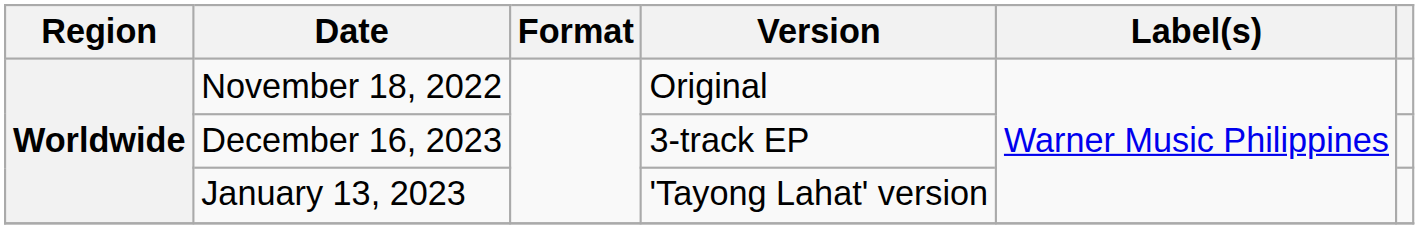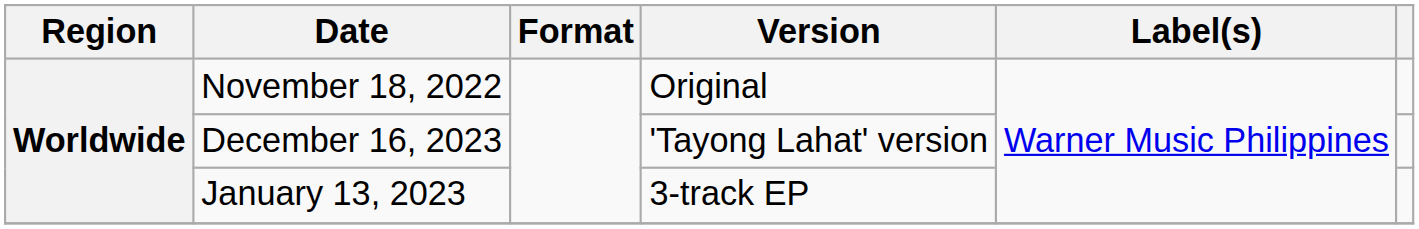 <table class="wikitable plainrowheaders">
 <tr>
 <th scope="col">Region</th>
 <th scope="col">Date</th>
 <th scope="col">Format</th>
 <th scope="col">Version</th>
 <th scope="col">Label(s)</th>
 <th scope="col"></th>
 </tr>
 <tr>
 <th rowspan="3" scope="row">Worldwide</th>
 <td>November 18, 2022</td>
 <td rowspan="3"></td>
 <td>Original</td>
 <td rowspan="3"><a href='#'>Warner Music Philippines</a></td>
 <td style="text-align:center;"></td>
 </tr>
 <tr>
 <td>December 16, 2023</td>
-<td>3-track EP</td>
+<td>'Tayong Lahat' version</td>
 <td style="text-align:center;"></td>
 </tr>
 <tr>
 <td>January 13, 2023</td>
-<td>'Tayong Lahat' version</td>
+<td>3-track EP</td>
 <td style="text-align:center;"></td>
 </tr>
 <tr>
 </tr>
 </table>
